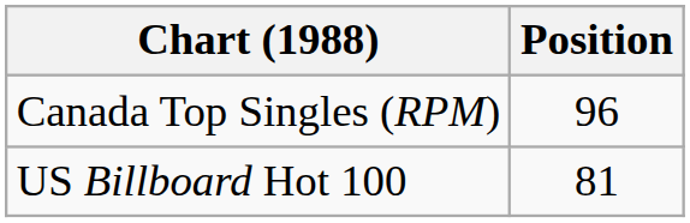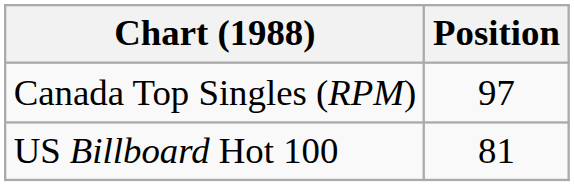 <table class="wikitable sortable">
 <tr>
 <th>Chart (1988)</th>
 <th>Position</th>
 </tr>
 <tr>
 <td>Canada Top Singles (<em>RPM</em>)</td>
-<td align="center">96</td>
+<td align="center">97</td>
 </tr>
 <tr>
 <td>US <em>Billboard</em> Hot 100</td>
 <td style="text-align:center;">81</td>
 </tr>
 </table>
